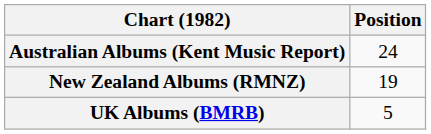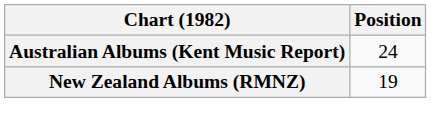 <table class="wikitable sortable plainrowheaders" style="text-align:center">
 <tr>
 <th scope="col">Chart (1982)</th>
 <th scope="col">Position</th>
 </tr>
 <tr>
 <th scope="row">Australian Albums (Kent Music Report)</th>
 <td>24</td>
 </tr>
 <tr>
 <th scope="row">New Zealand Albums (RMNZ)</th>
 <td>19</td>
 </tr>
-<tr>
-<th scope="row">UK Albums (<a href='#'>BMRB</a>)</th>
-<td>5</td>
-</tr>
 </table>
